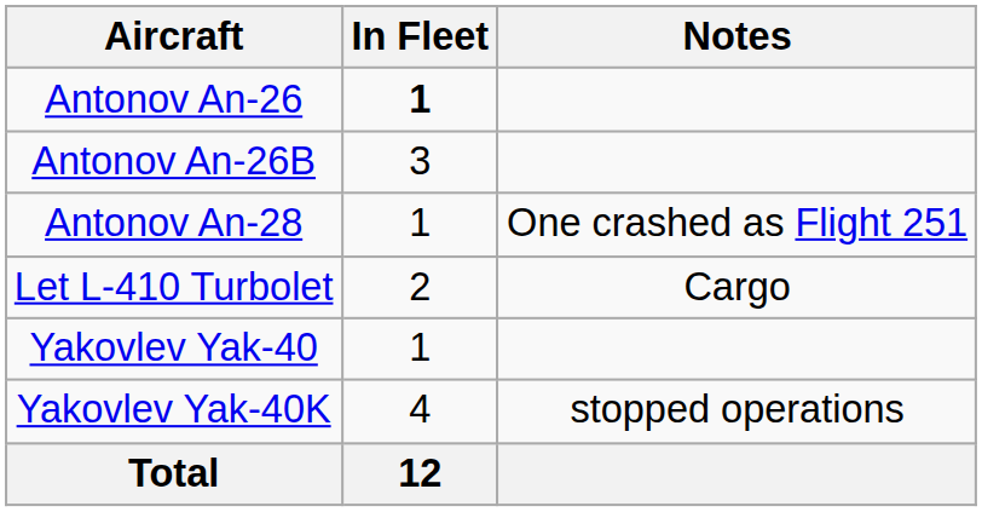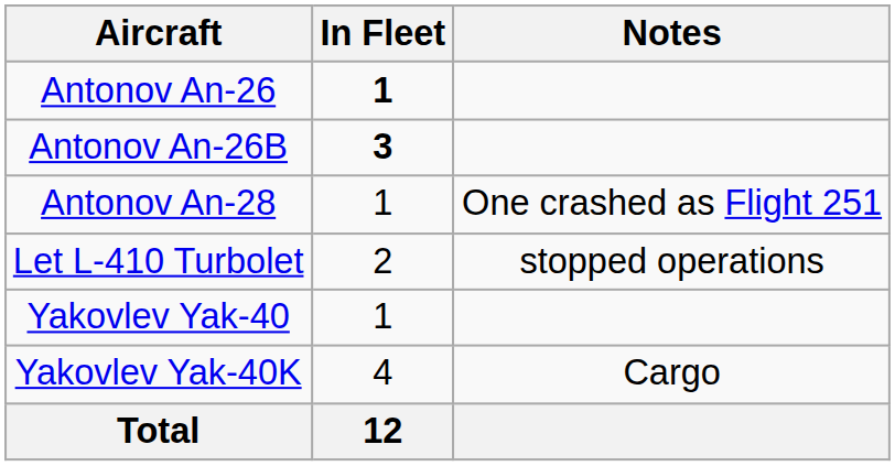 <table class="wikitable" style="border-collapse:collapse;text-align:center;margin:1em auto;">
 <tr>
 <th>Aircraft</th>
 <th>In Fleet</th>
 <th>Notes</th>
 </tr>
 <tr>
 <td><a href='#'>Antonov An-26</a></td>
 <td align=center><strong>1</strong></td>
 <td></td>
 </tr>
 <tr>
 <td><a href='#'>Antonov An-26B</a></td>
-<td align=center>3</td>
+<td align=center><strong>3</strong></td>
 <td></td>
 </tr>
 <tr>
 <td><a href='#'>Antonov An-28</a></td>
 <td align=center>1</td>
 <td>One crashed as <a href='#'>Flight 251</a></td>
 </tr>
 <tr>
 <td><a href='#'>Let L-410 Turbolet</a></td>
 <td align=center>2</td>
-<td align=center>Cargo</td>
+<td>stopped operations</td>
 </tr>
 <tr>
 <td><a href='#'>Yakovlev Yak-40</a></td>
 <td align=center>1</td>
 <td></td>
 </tr>
 <tr>
 <td><a href='#'>Yakovlev Yak-40K</a></td>
 <td align=center>4</td>
-<td>stopped operations</td>
+<td align=center>Cargo</td>
 </tr>
 <tr>
 <th>Total</th>
 <th>12</th>
 <th></th>
 </tr>
 </table>
